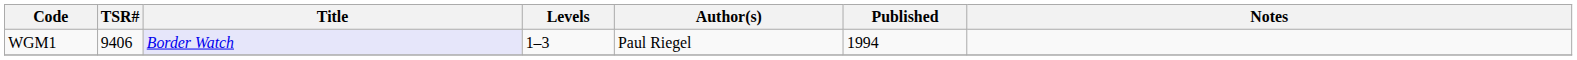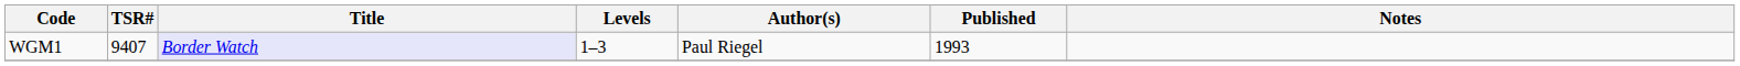 <table class="wikitable" style="width: 100%">
 <tr>
 <th scope="col" style="width: 6%;">Code</th>
 <th>TSR#</th>
 <th scope="col" style="width: 25%;">Title</th>
 <th scope="col" style="width: 6%;">Levels</th>
 <th scope="col" style="width: 15%;">Author(s)</th>
 <th scope="col" style="width: 8%;">Published</th>
 <th scope="col" style="width: 40%;">Notes</th>
 </tr>
 <tr>
 <td>WGM1</td>
-<td>9406</td>
+<td>9407</td>
 <td style="background: lavender;"><em><a href='#'>Border Watch</a></em></td>
 <td>1–3</td>
 <td>Paul Riegel</td>
-<td>1994</td>
+<td>1993</td>
 <td> </td>
 </tr>
 <tr>
 </tr>
 </table>
